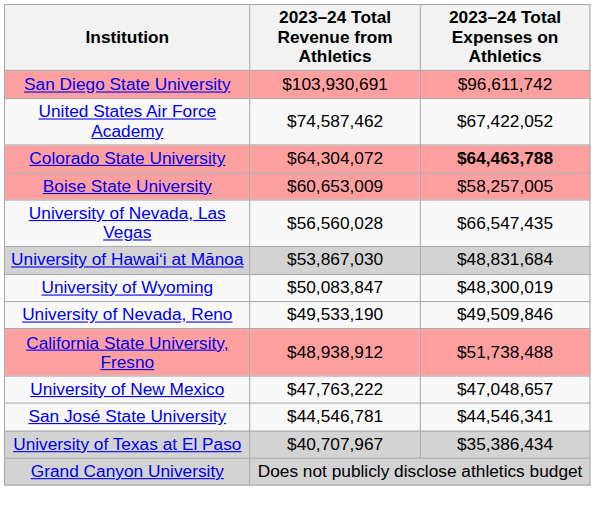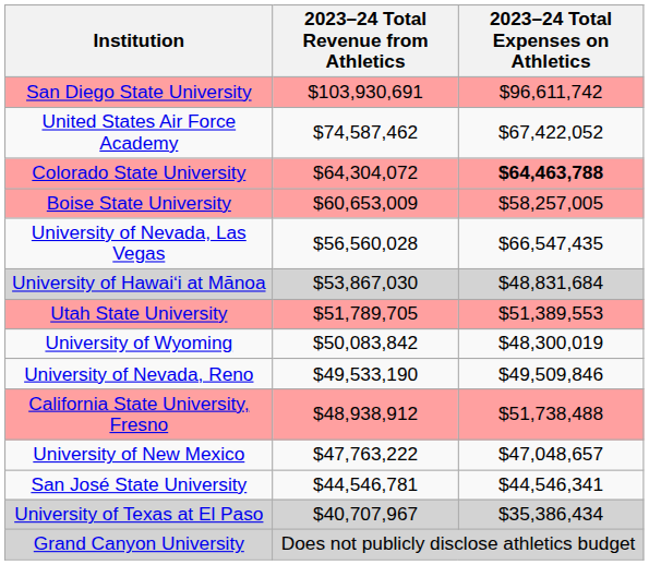 <table class="wikitable sortable" style="text-align: center">
 <tr>
 <th style="width:220px;">Institution</th>
 <th style="width:150px;">2023–24 Total Revenue from Athletics</th>
 <th style="width:150px;">2023–24 Total Expenses on Athletics</th>
 </tr>
 <tr bgcolor=#ffa0a0>
 <td><a href='#'>San Diego State University</a></td>
 <td>$103,930,691</td>
 <td>$96,611,742</td>
 </tr>
 <tr>
 <td><a href='#'>United States Air Force Academy</a></td>
 <td>$74,587,462</td>
 <td>$67,422,052</td>
 </tr>
 <tr bgcolor=#ffa0a0>
 <td><a href='#'>Colorado State University</a></td>
 <td>$64,304,072</td>
 <td><strong>$64,463,788</strong></td>
 </tr>
 <tr bgcolor=#ffa0a0>
 <td><a href='#'>Boise State University</a></td>
 <td>$60,653,009</td>
 <td>$58,257,005</td>
 </tr>
 <tr>
 <td><a href='#'>University of Nevada, Las Vegas</a></td>
 <td>$56,560,028</td>
 <td>$66,547,435</td>
 </tr>
 <tr bgcolor=lightgray>
 <td><a href='#'>University of Hawaiʻi at Mānoa</a></td>
 <td>$53,867,030</td>
 <td>$48,831,684</td>
 </tr>
+<tr bgcolor=#ffa0a0>
+<td><a href='#'>Utah State University</a></td>
+<td>$51,789,705</td>
+<td>$51,389,553</td>
+</tr>
 <tr>
 <td><a href='#'>University of Wyoming</a></td>
-<td>$50,083,847</td>
+<td>$50,083,842</td>
 <td>$48,300,019</td>
 </tr>
 <tr>
 <td><a href='#'>University of Nevada, Reno</a></td>
 <td>$49,533,190</td>
 <td>$49,509,846</td>
 </tr>
 <tr bgcolor=#ffa0a0>
 <td><a href='#'>California State University, Fresno</a></td>
 <td>$48,938,912</td>
 <td>$51,738,488</td>
 </tr>
 <tr>
 <td><a href='#'>University of New Mexico</a></td>
 <td>$47,763,222</td>
 <td>$47,048,657</td>
 </tr>
 <tr>
 <td><a href='#'>San José State University</a></td>
 <td>$44,546,781</td>
 <td>$44,546,341</td>
 </tr>
 <tr bgcolor=lightgray>
 <td><a href='#'>University of Texas at El Paso</a></td>
 <td>$40,707,967</td>
 <td>$35,386,434</td>
 </tr>
 <tr bgcolor=lightgray>
 <td><a href='#'>Grand Canyon University</a></td>
 <td colspan="2">Does not publicly disclose athletics budget</td>
 </tr>
 </table>
